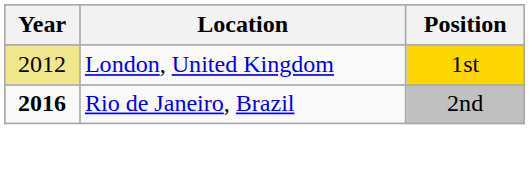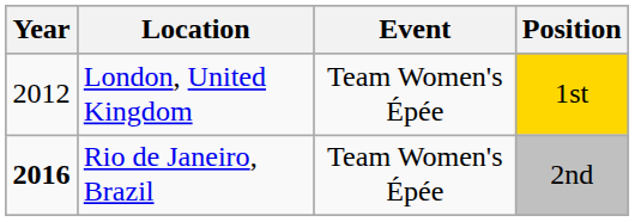 <table class="wikitable" width="50%" style="font-size:90%; text-align:center;">
 <tr>
 <th>Year</th>
 <th>Location</th>
+<th>Event</th>
 <th>Position</th>
 </tr>
 <tr>
-<td style="background: khaki;">2012</td>
+<td>2012</td>
 <td rowspan="1" align="left"> <a href='#'>London</a>, <a href='#'>United Kingdom</a></td>
+<td>Team Women's Épée</td>
 <td bgcolor="gold">1st</td>
 </tr>
 <tr>
 <td><strong>2016</strong></td>
 <td rowspan="1" align="left"> <a href='#'>Rio de Janeiro</a>, <a href='#'>Brazil</a></td>
+<td>Team Women's Épée</td>
 <td bgcolor="silver">2nd</td>
 </tr>
 </table>
